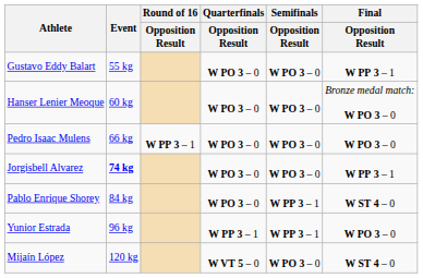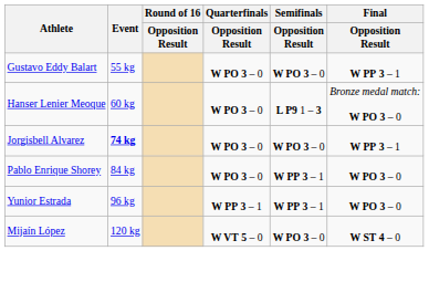 <table class="wikitable" style="font-size:90%">
 <tr>
 <th rowspan=2>Athlete</th>
 <th rowspan=2>Event</th>
 <th>Round of 16</th>
 <th>Quarterfinals</th>
 <th>Semifinals</th>
 <th>Final</th>
 </tr>
 <tr>
 <th>Opposition<br>Result</th>
 <th>Opposition<br>Result</th>
 <th>Opposition<br>Result</th>
 <th>Opposition<br>Result</th>
 </tr>
 <tr>
 <td><a href='#'>Gustavo Eddy Balart</a></td>
 <td><a href='#'>55 kg</a></td>
 <td bgcolor=wheat></td>
 <td align=center><br><strong>W PO</strong> <strong>3</strong> – 0</td>
 <td align=center><br><strong>W PO</strong> <strong>3</strong> – 0</td>
 <td align=center><br><strong>W PP</strong> <strong>3</strong> – 1<br></td>
 </tr>
 <tr>
 <td><a href='#'>Hanser Lenier Meoque</a></td>
 <td><a href='#'>60 kg</a></td>
 <td bgcolor=wheat></td>
 <td align=center><br><strong>W PO</strong> <strong>3</strong> – 0</td>
-<td align=center><br><strong>W PO</strong> <strong>3</strong> – 0</td>
+<td align=center><br><strong>L P9</strong> 1 – <strong>3</strong></td>
 <td align=center><em>Bronze medal match:</em><br><br><strong>W PO</strong> <strong>3</strong> – 0<br></td>
-</tr>
-<tr>
-<td><a href='#'>Pedro Isaac Mulens</a></td>
-<td><a href='#'>66 kg</a></td>
-<td align=center><br><strong>W PP</strong> <strong>3</strong> – 1</td>
-<td align=center><br><strong>W PO</strong> <strong>3</strong> – 0</td>
-<td align=center><br><strong>W PO</strong> <strong>3</strong> – 0</td>
-<td align=center><br><strong>W PO</strong> <strong>3</strong> – 0<br></td>
 </tr>
 <tr>
 <td><a href='#'>Jorgisbell Alvarez</a></td>
 <td><strong><a href='#'>74 kg</a></strong></td>
 <td bgcolor=wheat></td>
 <td align=center><br><strong>W PO</strong> <strong>3</strong> – 0</td>
 <td align=center><br><strong>W PO</strong> <strong>3</strong> – 0</td>
 <td align=center><br><strong>W PP</strong> <strong>3</strong> – 1<br></td>
 </tr>
 <tr>
 <td><a href='#'>Pablo Enrique Shorey</a></td>
 <td><a href='#'>84 kg</a></td>
 <td bgcolor=wheat></td>
 <td align=center><br><strong>W PO</strong> <strong>3</strong> – 0</td>
 <td align=center><br><strong>W PP</strong> <strong>3</strong> – 1</td>
-<td align=center><br><strong>W ST</strong> <strong>4</strong> – 0<br></td>
+<td align=center><br><strong>W PO</strong> <strong>3</strong> – 0<br></td>
 </tr>
 <tr>
 <td><a href='#'>Yunior Estrada</a></td>
 <td><a href='#'>96 kg</a></td>
 <td bgcolor=wheat></td>
 <td align=center><br><strong>W PP</strong> <strong>3</strong> – 1</td>
 <td align=center><br><strong>W PP</strong> <strong>3</strong> – 1</td>
 <td align=center><br><strong>W PO</strong> <strong>3</strong> – 0<br></td>
 </tr>
 <tr>
 <td><a href='#'>Mijaín López</a></td>
 <td><a href='#'>120 kg</a></td>
 <td bgcolor=wheat></td>
 <td align=center><br><strong>W VT</strong> <strong>5</strong> – 0</td>
 <td align=center><br><strong>W PO</strong> <strong>3</strong> – 0</td>
 <td align=center><br><strong>W ST</strong> <strong>4</strong> – 0<br></td>
 </tr>
 </table>
